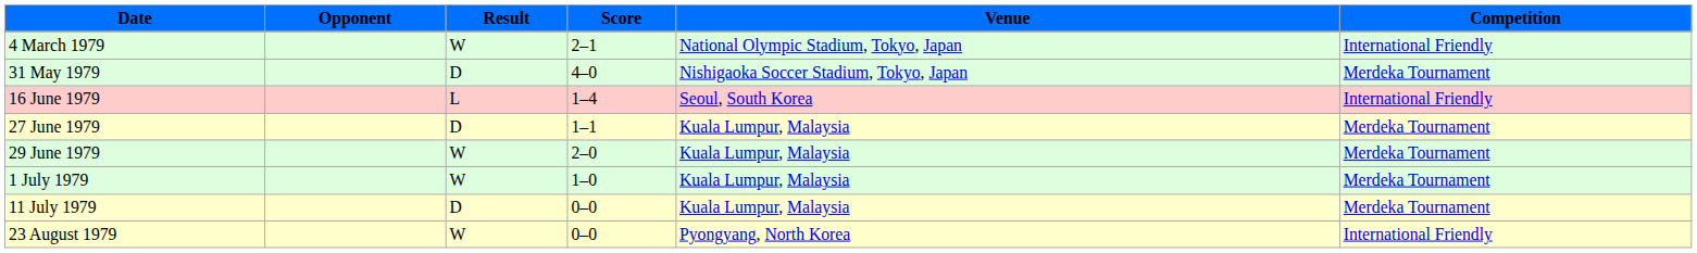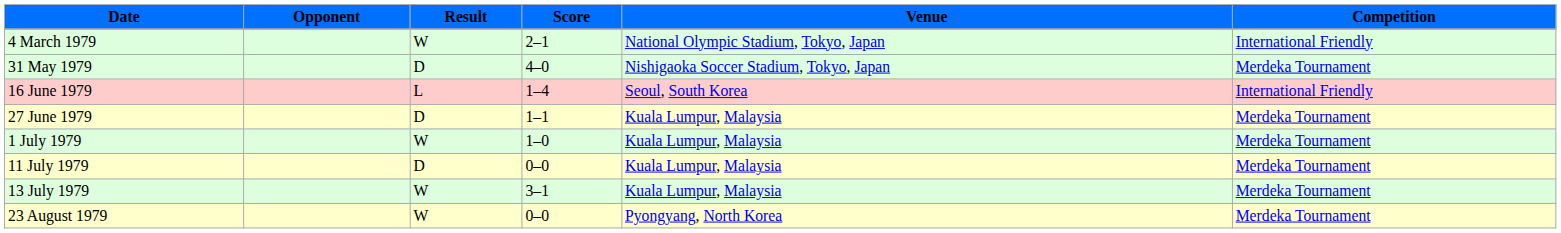 <table width=100% class="wikitable">
 <tr>
 <th style="background:#0070FF;"><span>Date</span></th>
 <th style="background:#0070FF;"><span>Opponent</span></th>
 <th style="background:#0070FF;"><span>Result</span></th>
 <th style="background:#0070FF;"><span>Score</span></th>
 <th style="background:#0070FF;"><span>Venue</span></th>
 <th style="background:#0070FF;"><span>Competition</span></th>
 </tr>
 <tr>
 </tr>
 <tr style="background:#dfd;">
 <td>4 March 1979</td>
 <td></td>
 <td>W</td>
 <td>2–1</td>
 <td> <a href='#'>National Olympic Stadium</a>, <a href='#'>Tokyo</a>, <a href='#'>Japan</a></td>
 <td><a href='#'>International Friendly</a></td>
 </tr>
 <tr style="background:#dfd;">
 <td>31 May 1979</td>
 <td></td>
 <td>D</td>
 <td>4–0</td>
 <td> <a href='#'>Nishigaoka Soccer Stadium</a>, <a href='#'>Tokyo</a>, <a href='#'>Japan</a></td>
 <td><a href='#'>Merdeka Tournament</a></td>
 </tr>
 <tr style="background:#fcc;">
 <td>16 June 1979</td>
 <td></td>
 <td>L</td>
 <td>1–4</td>
 <td> <a href='#'>Seoul</a>, <a href='#'>South Korea</a></td>
 <td><a href='#'>International Friendly</a></td>
 </tr>
 <tr style="background:#ffc;">
 <td>27 June 1979</td>
 <td></td>
 <td>D</td>
 <td>1–1</td>
 <td> <a href='#'>Kuala Lumpur</a>, <a href='#'>Malaysia</a></td>
 <td><a href='#'>Merdeka Tournament</a></td>
 </tr>
 <tr style="background:#dfd;">
-<td>29 June 1979</td>
-<td></td>
-<td>W</td>
-<td>2–0</td>
-<td> <a href='#'>Kuala Lumpur</a>, <a href='#'>Malaysia</a></td>
-<td><a href='#'>Merdeka Tournament</a></td>
-</tr>
-<tr style="background:#dfd;">
 <td>1 July 1979</td>
 <td></td>
 <td>W</td>
 <td>1–0</td>
 <td> <a href='#'>Kuala Lumpur</a>, <a href='#'>Malaysia</a></td>
 <td><a href='#'>Merdeka Tournament</a></td>
 </tr>
 <tr style="background:#ffc;">
 <td>11 July 1979</td>
 <td></td>
 <td>D</td>
 <td>0–0</td>
 <td> <a href='#'>Kuala Lumpur</a>, <a href='#'>Malaysia</a></td>
 <td><a href='#'>Merdeka Tournament</a></td>
 </tr>
+<tr style="background:#dfd;">
+<td>13 July 1979</td>
+<td></td>
+<td>W</td>
+<td>3–1</td>
+<td> <a href='#'>Kuala Lumpur</a>, <a href='#'>Malaysia</a></td>
+<td><a href='#'>Merdeka Tournament</a></td>
+</tr>
 <tr style="background:#ffc;">
 <td>23 August 1979</td>
 <td></td>
 <td>W</td>
 <td>0–0</td>
 <td> <a href='#'>Pyongyang</a>, <a href='#'>North Korea</a></td>
-<td><a href='#'>International Friendly</a></td>
+<td><a href='#'>Merdeka Tournament</a></td>
 </tr>
 </table>
